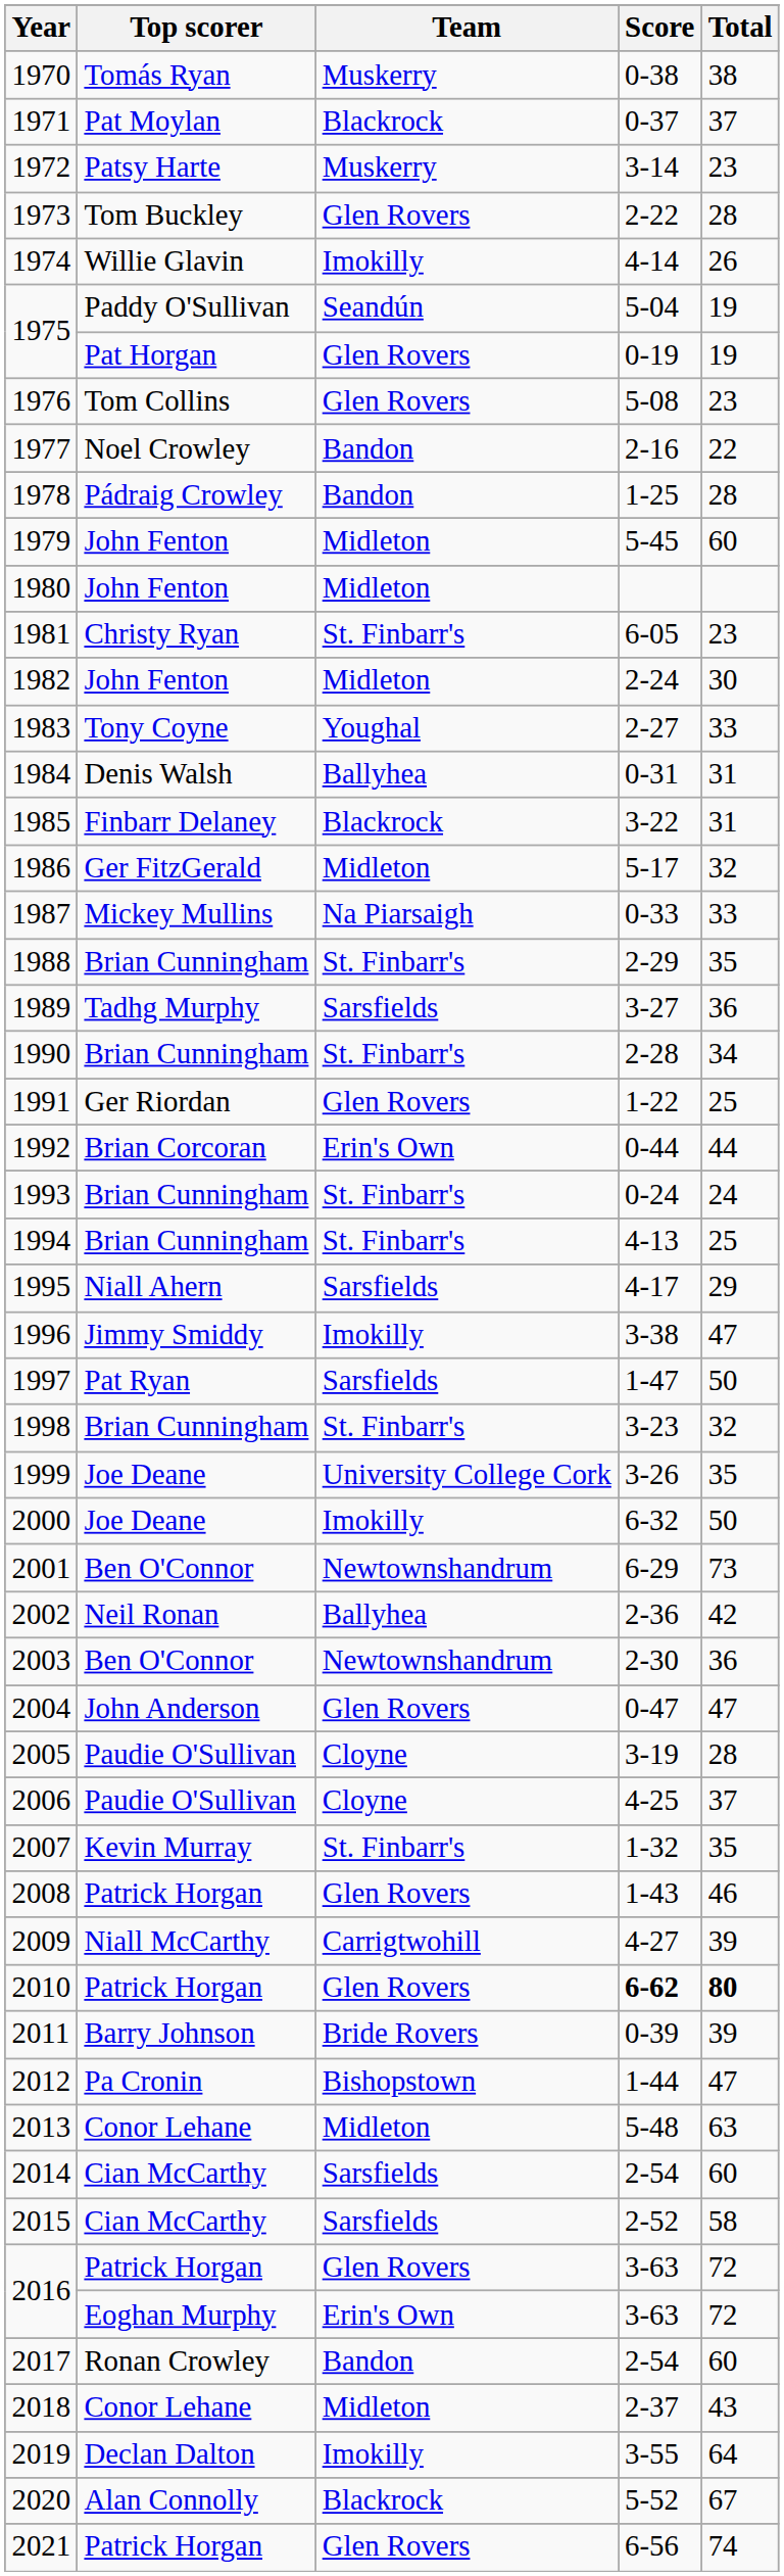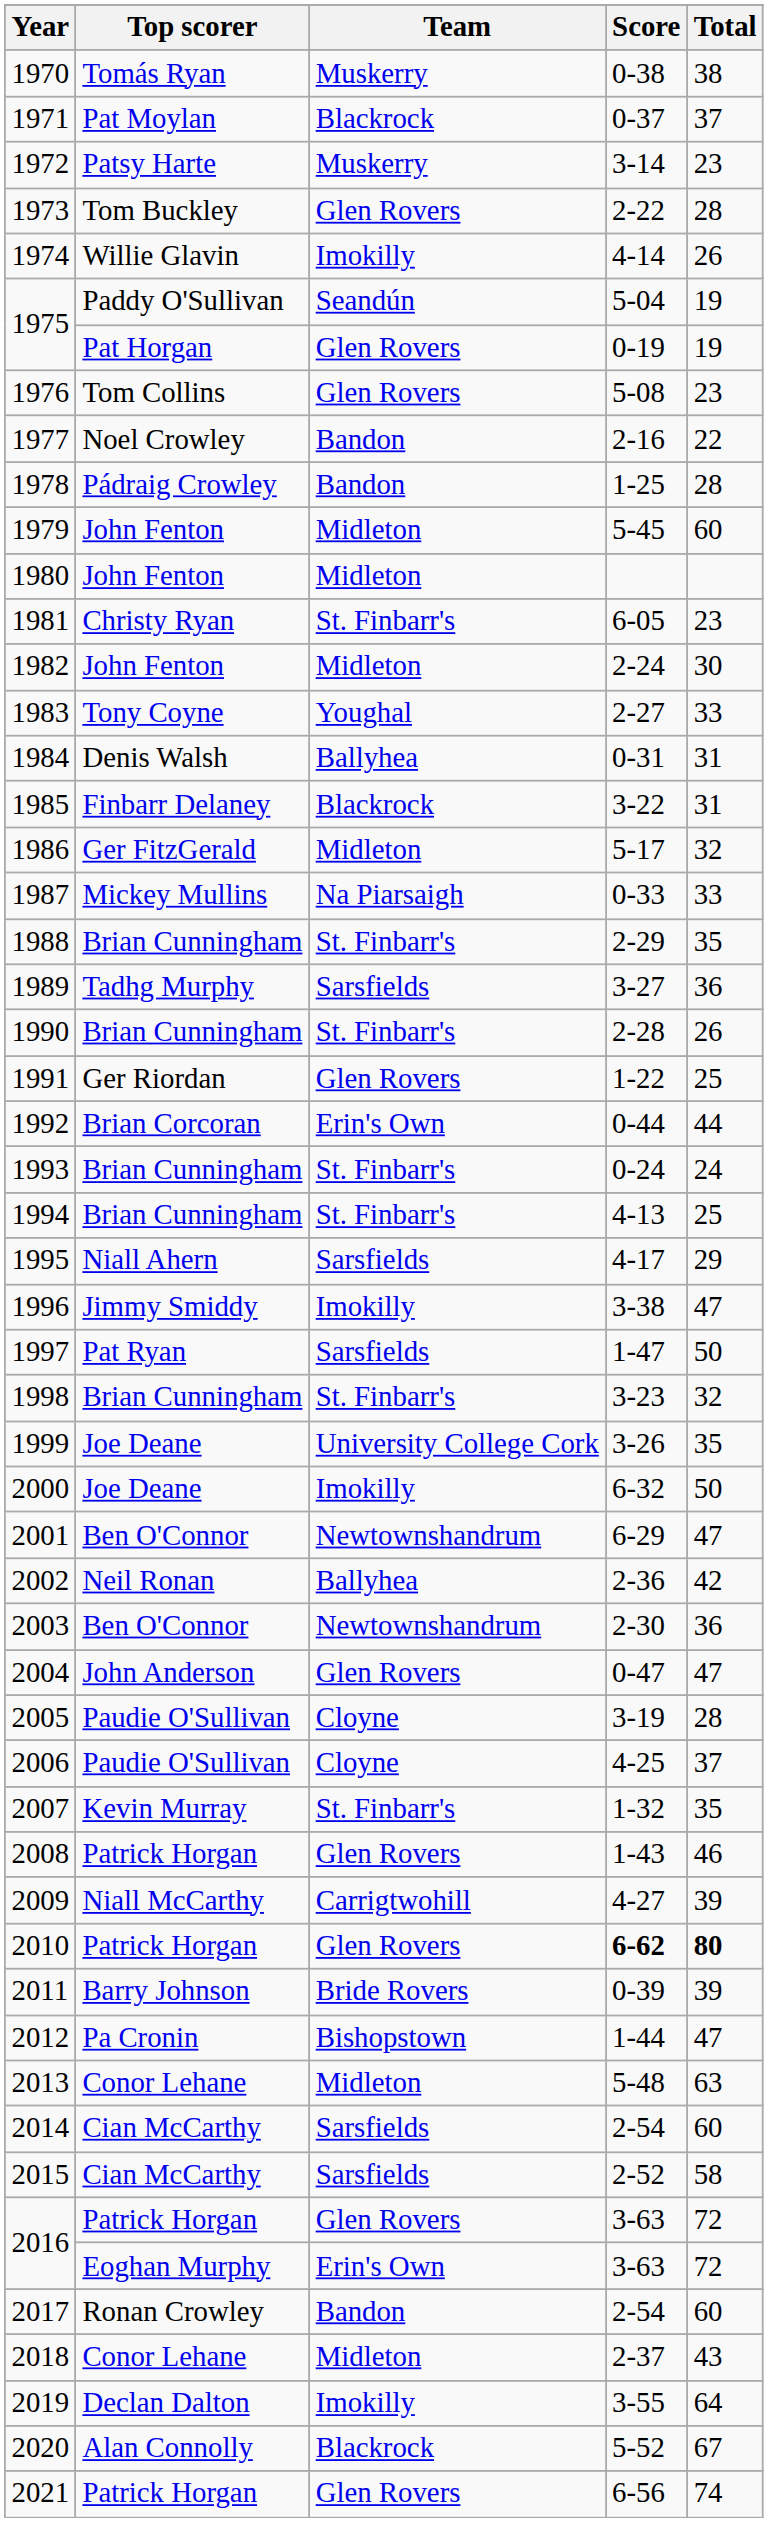 <table class="wikitable sortable">
 <tr>
 </tr>
 <tr>
 <th>Year</th>
 <th>Top scorer</th>
 <th>Team</th>
 <th>Score</th>
 <th>Total</th>
 </tr>
 <tr>
 <td>1970</td>
 <td style="text-align:left;"><a href='#'>Tomás Ryan</a></td>
 <td style="text-align:left;"><a href='#'>Muskerry</a></td>
 <td>0-38</td>
 <td>38</td>
 </tr>
 <tr>
 <td>1971</td>
 <td style="text-align:left;"><a href='#'>Pat Moylan</a></td>
 <td style="text-align:left;"><a href='#'>Blackrock</a></td>
 <td>0-37</td>
 <td>37</td>
 </tr>
 <tr>
 <td>1972</td>
 <td style="text-align:left;"><a href='#'>Patsy Harte</a></td>
 <td style="text-align:left;"><a href='#'>Muskerry</a></td>
 <td>3-14</td>
 <td>23</td>
 </tr>
 <tr>
 <td>1973</td>
 <td style="text-align:left;">Tom Buckley</td>
 <td style="text-align:left;"><a href='#'>Glen Rovers</a></td>
 <td>2-22</td>
 <td>28</td>
 </tr>
 <tr>
 <td>1974</td>
 <td style="text-align:left;">Willie Glavin</td>
 <td style="text-align:left;"><a href='#'>Imokilly</a></td>
 <td>4-14</td>
 <td>26</td>
 </tr>
 <tr>
 <td rowspan="2">1975</td>
 <td style="text-align:left;">Paddy O'Sullivan</td>
 <td style="text-align:left;"><a href='#'>Seandún</a></td>
 <td>5-04</td>
 <td>19</td>
 </tr>
 <tr>
 <td style="text-align:left;"><a href='#'>Pat Horgan</a></td>
 <td style="text-align:left;"><a href='#'>Glen Rovers</a></td>
 <td>0-19</td>
 <td>19</td>
 </tr>
 <tr>
 <td>1976</td>
 <td style="text-align:left;">Tom Collins</td>
 <td style="text-align:left;"><a href='#'>Glen Rovers</a></td>
 <td>5-08</td>
 <td>23</td>
 </tr>
 <tr>
 <td>1977</td>
 <td style="text-align:left;">Noel Crowley</td>
 <td style="text-align:left;"><a href='#'>Bandon</a></td>
 <td>2-16</td>
 <td>22</td>
 </tr>
 <tr>
 <td>1978</td>
 <td style="text-align:left;"><a href='#'>Pádraig Crowley</a></td>
 <td style="text-align:left;"><a href='#'>Bandon</a></td>
 <td>1-25</td>
 <td>28</td>
 </tr>
 <tr>
 <td>1979</td>
 <td style="text-align:left;"><a href='#'>John Fenton</a></td>
 <td style="text-align:left;"><a href='#'>Midleton</a></td>
 <td>5-45</td>
 <td>60</td>
 </tr>
 <tr>
 <td>1980</td>
 <td style="text-align:left;"><a href='#'>John Fenton</a></td>
 <td style="text-align:left;"><a href='#'>Midleton</a></td>
 <td></td>
 <td></td>
 </tr>
 <tr>
 <td>1981</td>
 <td style="text-align:left;"><a href='#'>Christy Ryan</a></td>
 <td style="text-align:left;"><a href='#'>St. Finbarr's</a></td>
 <td>6-05</td>
 <td>23</td>
 </tr>
 <tr>
 <td>1982</td>
 <td style="text-align:left;"><a href='#'>John Fenton</a></td>
 <td style="text-align:left;"><a href='#'>Midleton</a></td>
 <td>2-24</td>
 <td>30</td>
 </tr>
 <tr>
 <td>1983</td>
 <td style="text-align:left;"><a href='#'>Tony Coyne</a></td>
 <td style="text-align:left;"><a href='#'>Youghal</a></td>
 <td>2-27</td>
 <td>33</td>
 </tr>
 <tr>
 <td>1984</td>
 <td style="text-align:left;">Denis Walsh</td>
 <td style="text-align:left;"><a href='#'>Ballyhea</a></td>
 <td>0-31</td>
 <td>31</td>
 </tr>
 <tr>
 <td>1985</td>
 <td style="text-align:left;"><a href='#'>Finbarr Delaney</a></td>
 <td style="text-align:left;"><a href='#'>Blackrock</a></td>
 <td>3-22</td>
 <td>31</td>
 </tr>
 <tr>
 <td>1986</td>
 <td style="text-align:left;"><a href='#'>Ger FitzGerald</a></td>
 <td style="text-align:left;"><a href='#'>Midleton</a></td>
 <td>5-17</td>
 <td>32</td>
 </tr>
 <tr>
 <td>1987</td>
 <td style="text-align:left;"><a href='#'>Mickey Mullins</a></td>
 <td style="text-align:left;"><a href='#'>Na Piarsaigh</a></td>
 <td>0-33</td>
 <td>33</td>
 </tr>
 <tr>
 <td>1988</td>
 <td style="text-align:left;"><a href='#'>Brian Cunningham</a></td>
 <td style="text-align:left;"><a href='#'>St. Finbarr's</a></td>
 <td>2-29</td>
 <td>35</td>
 </tr>
 <tr>
 <td>1989</td>
 <td style="text-align:left;"><a href='#'>Tadhg Murphy</a></td>
 <td style="text-align:left;"><a href='#'>Sarsfields</a></td>
 <td>3-27</td>
 <td>36</td>
 </tr>
 <tr>
 <td>1990</td>
 <td style="text-align:left;"><a href='#'>Brian Cunningham</a></td>
 <td style="text-align:left;"><a href='#'>St. Finbarr's</a></td>
 <td>2-28</td>
-<td>34</td>
+<td>26</td>
 </tr>
 <tr>
 <td>1991</td>
 <td style="text-align:left;">Ger Riordan</td>
 <td style="text-align:left;"><a href='#'>Glen Rovers</a></td>
 <td>1-22</td>
 <td>25</td>
 </tr>
 <tr>
 <td>1992</td>
 <td style="text-align:left;"><a href='#'>Brian Corcoran</a></td>
 <td style="text-align:left;"><a href='#'>Erin's Own</a></td>
 <td>0-44</td>
 <td>44</td>
 </tr>
 <tr>
 <td>1993</td>
 <td style="text-align:left;"><a href='#'>Brian Cunningham</a></td>
 <td style="text-align:left;"><a href='#'>St. Finbarr's</a></td>
 <td>0-24</td>
 <td>24</td>
 </tr>
 <tr>
 <td>1994</td>
 <td style="text-align:left;"><a href='#'>Brian Cunningham</a></td>
 <td style="text-align:left;"><a href='#'>St. Finbarr's</a></td>
 <td>4-13</td>
 <td>25</td>
 </tr>
 <tr>
 <td>1995</td>
 <td style="text-align:left;"><a href='#'>Niall Ahern</a></td>
 <td style="text-align:left;"><a href='#'>Sarsfields</a></td>
 <td>4-17</td>
 <td>29</td>
 </tr>
 <tr>
 <td>1996</td>
 <td style="text-align:left;"><a href='#'>Jimmy Smiddy</a></td>
 <td style="text-align:left;"><a href='#'>Imokilly</a></td>
 <td>3-38</td>
 <td>47</td>
 </tr>
 <tr>
 <td>1997</td>
 <td style="text-align:left;"><a href='#'>Pat Ryan</a></td>
 <td style="text-align:left;"><a href='#'>Sarsfields</a></td>
 <td>1-47</td>
 <td>50</td>
 </tr>
 <tr>
 <td>1998</td>
 <td style="text-align:left;"><a href='#'>Brian Cunningham</a></td>
 <td style="text-align:left;"><a href='#'>St. Finbarr's</a></td>
 <td>3-23</td>
 <td>32</td>
 </tr>
 <tr>
 <td>1999</td>
 <td style="text-align:left;"><a href='#'>Joe Deane</a></td>
 <td style="text-align:left;"><a href='#'>University College Cork</a></td>
 <td>3-26</td>
 <td>35</td>
 </tr>
 <tr>
 <td>2000</td>
 <td style="text-align:left;"><a href='#'>Joe Deane</a></td>
 <td style="text-align:left;"><a href='#'>Imokilly</a></td>
 <td>6-32</td>
 <td>50</td>
 </tr>
 <tr>
 <td>2001</td>
 <td style="text-align:left;"><a href='#'>Ben O'Connor</a></td>
 <td style="text-align:left;"><a href='#'>Newtownshandrum</a></td>
 <td>6-29</td>
-<td>73</td>
+<td>47</td>
 </tr>
 <tr>
 <td>2002</td>
 <td style="text-align:left;"><a href='#'>Neil Ronan</a></td>
 <td style="text-align:left;"><a href='#'>Ballyhea</a></td>
 <td>2-36</td>
 <td>42</td>
 </tr>
 <tr>
 <td>2003</td>
 <td style="text-align:left;"><a href='#'>Ben O'Connor</a></td>
 <td style="text-align:left;"><a href='#'>Newtownshandrum</a></td>
 <td>2-30</td>
 <td>36</td>
 </tr>
 <tr>
 <td>2004</td>
 <td style="text-align:left;"><a href='#'>John Anderson</a></td>
 <td style="text-align:left;"><a href='#'>Glen Rovers</a></td>
 <td>0-47</td>
 <td>47</td>
 </tr>
 <tr>
 <td>2005</td>
 <td style="text-align:left;"><a href='#'>Paudie O'Sullivan</a></td>
 <td style="text-align:left;"><a href='#'>Cloyne</a></td>
 <td>3-19</td>
 <td>28</td>
 </tr>
 <tr>
 <td>2006</td>
 <td style="text-align:left;"><a href='#'>Paudie O'Sullivan</a></td>
 <td style="text-align:left;"><a href='#'>Cloyne</a></td>
 <td>4-25</td>
 <td>37</td>
 </tr>
 <tr>
 <td>2007</td>
 <td style="text-align:left;"><a href='#'>Kevin Murray</a></td>
 <td style="text-align:left;"><a href='#'>St. Finbarr's</a></td>
 <td>1-32</td>
 <td>35</td>
 </tr>
 <tr>
 <td>2008</td>
 <td style="text-align:left;"><a href='#'>Patrick Horgan</a></td>
 <td style="text-align:left;"><a href='#'>Glen Rovers</a></td>
 <td>1-43</td>
 <td>46</td>
 </tr>
 <tr>
 <td>2009</td>
 <td style="text-align:left;"><a href='#'>Niall McCarthy</a></td>
 <td style="text-align:left;"><a href='#'>Carrigtwohill</a></td>
 <td>4-27</td>
 <td>39</td>
 </tr>
 <tr>
 <td>2010</td>
 <td style="text-align:left;"><a href='#'>Patrick Horgan</a></td>
 <td style="text-align:left;"><a href='#'>Glen Rovers</a></td>
 <td><strong>6-62</strong></td>
 <td><strong>80</strong></td>
 </tr>
 <tr>
 <td>2011</td>
 <td style="text-align:left;"><a href='#'>Barry Johnson</a></td>
 <td style="text-align:left;"><a href='#'>Bride Rovers</a></td>
 <td>0-39</td>
 <td>39</td>
 </tr>
 <tr>
 <td>2012</td>
 <td style="text-align:left;"><a href='#'>Pa Cronin</a></td>
 <td style="text-align:left;"><a href='#'>Bishopstown</a></td>
 <td>1-44</td>
 <td>47</td>
 </tr>
 <tr>
 <td>2013</td>
 <td style="text-align:left;"><a href='#'>Conor Lehane</a></td>
 <td style="text-align:left;"><a href='#'>Midleton</a></td>
 <td>5-48</td>
 <td>63</td>
 </tr>
 <tr>
 <td>2014</td>
 <td style="text-align:left;"><a href='#'>Cian McCarthy</a></td>
 <td style="text-align:left;"><a href='#'>Sarsfields</a></td>
 <td>2-54</td>
 <td>60</td>
 </tr>
 <tr>
 <td>2015</td>
 <td style="text-align:left;"><a href='#'>Cian McCarthy</a></td>
 <td style="text-align:left;"><a href='#'>Sarsfields</a></td>
 <td>2-52</td>
 <td>58</td>
 </tr>
 <tr>
 <td rowspan="2">2016</td>
 <td style="text-align:left;"><a href='#'>Patrick Horgan</a></td>
 <td style="text-align:left;"><a href='#'>Glen Rovers</a></td>
 <td>3-63</td>
 <td>72</td>
 </tr>
 <tr>
 <td style="text-align:left;"><a href='#'>Eoghan Murphy</a></td>
 <td style="text-align:left;"><a href='#'>Erin's Own</a></td>
 <td>3-63</td>
 <td>72</td>
 </tr>
 <tr>
 <td>2017</td>
 <td style="text-align:left;">Ronan Crowley</td>
 <td style="text-align:left;"><a href='#'>Bandon</a></td>
 <td>2-54</td>
 <td>60</td>
 </tr>
 <tr>
 <td>2018</td>
 <td style="text-align:left;"><a href='#'>Conor Lehane</a></td>
 <td style="text-align:left;"><a href='#'>Midleton</a></td>
 <td>2-37</td>
 <td>43</td>
 </tr>
 <tr>
 <td>2019</td>
 <td style="text-align:left;"><a href='#'>Declan Dalton</a></td>
 <td style="text-align:left;"><a href='#'>Imokilly</a></td>
 <td>3-55</td>
 <td>64</td>
 </tr>
 <tr>
 <td>2020</td>
 <td style="text-align:left;"><a href='#'>Alan Connolly</a></td>
 <td style="text-align:left;"><a href='#'>Blackrock</a></td>
 <td>5-52</td>
 <td>67</td>
 </tr>
 <tr>
 <td>2021</td>
 <td style="text-align:left;"><a href='#'>Patrick Horgan</a></td>
 <td style="text-align:left;"><a href='#'>Glen Rovers</a></td>
 <td>6-56</td>
 <td>74</td>
 </tr>
 </table>
